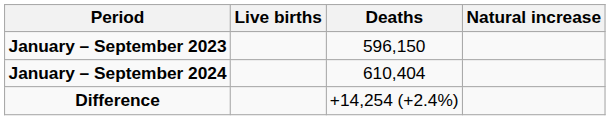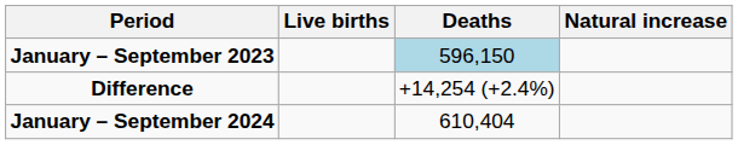 <table class="wikitable"  style="text-align:center;">
 <tr>
 <th>Period</th>
 <th>Live births</th>
 <th>Deaths</th>
 <th>Natural increase</th>
 </tr>
 <tr>
 <td><strong>January – September 2023</strong></td>
 <td></td>
-<td>596,150</td>
+<td style="background: lightblue;">596,150</td>
+<td></td>
+</tr>
+<tr>
+<td><strong>Difference</strong></td>
+<td></td>
+<td> +14,254 (+2.4%)</td>
 <td></td>
 </tr>
 <tr>
 <td><strong>January – September 2024</strong></td>
 <td></td>
 <td>610,404</td>
 <td></td>
 </tr>
-<tr>
-<td><strong>Difference</strong></td>
-<td></td>
-<td> +14,254 (+2.4%)</td>
-<td></td>
-</tr>
 </table>
